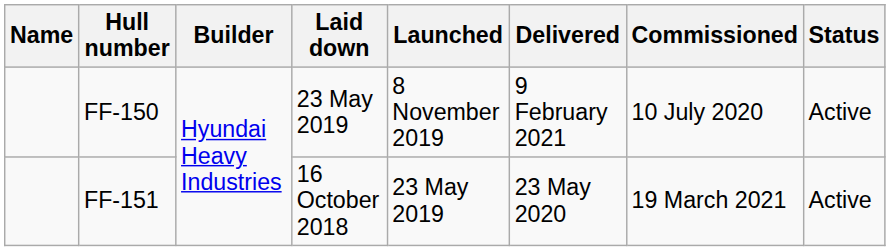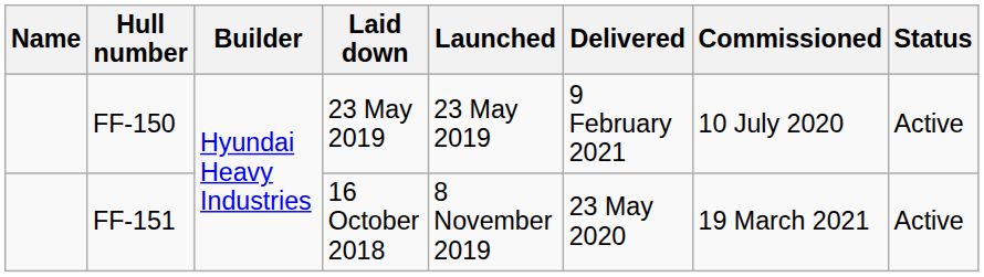 <table class="wikitable">
 <tr>
 <th>Name</th>
 <th>Hull number</th>
 <th>Builder</th>
 <th>Laid down</th>
 <th>Launched</th>
 <th>Delivered</th>
 <th>Commissioned</th>
 <th>Status</th>
 </tr>
 <tr>
 <td></td>
 <td>FF-150</td>
 <td rowspan="2"><a href='#'>Hyundai Heavy Industries</a></td>
 <td>23 May 2019</td>
-<td>8 November 2019</td>
+<td>23 May 2019</td>
 <td>9 February 2021</td>
 <td>10 July 2020</td>
 <td>Active</td>
 </tr>
 <tr>
 <td></td>
 <td>FF-151</td>
 <td>16 October 2018</td>
-<td>23 May 2019</td>
+<td>8 November 2019</td>
 <td>23 May 2020</td>
 <td>19 March 2021</td>
 <td>Active</td>
 </tr>
 </table>
